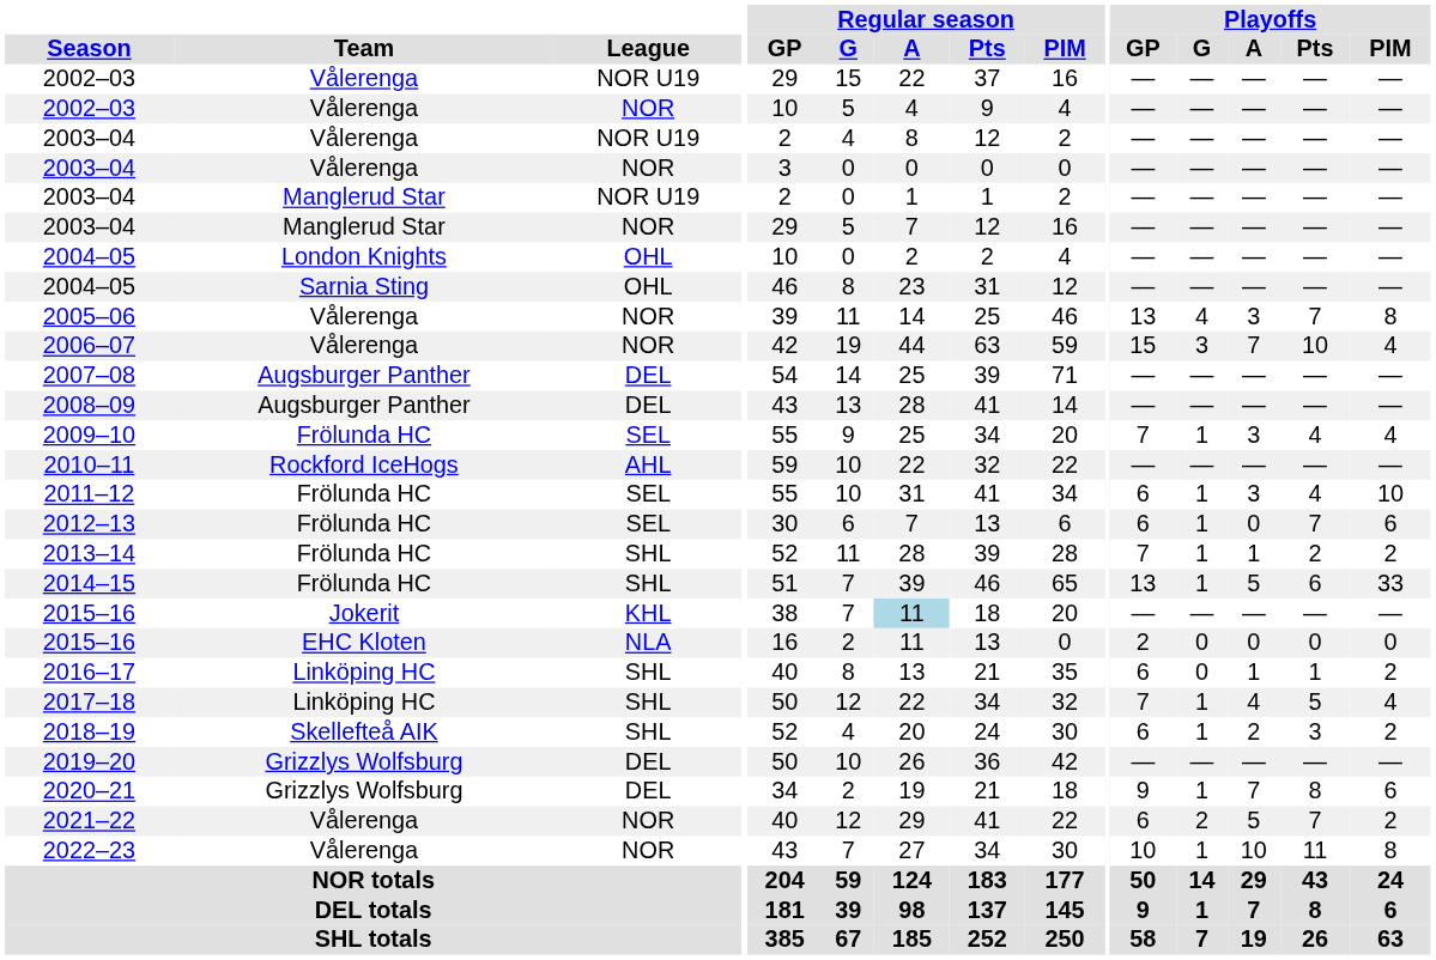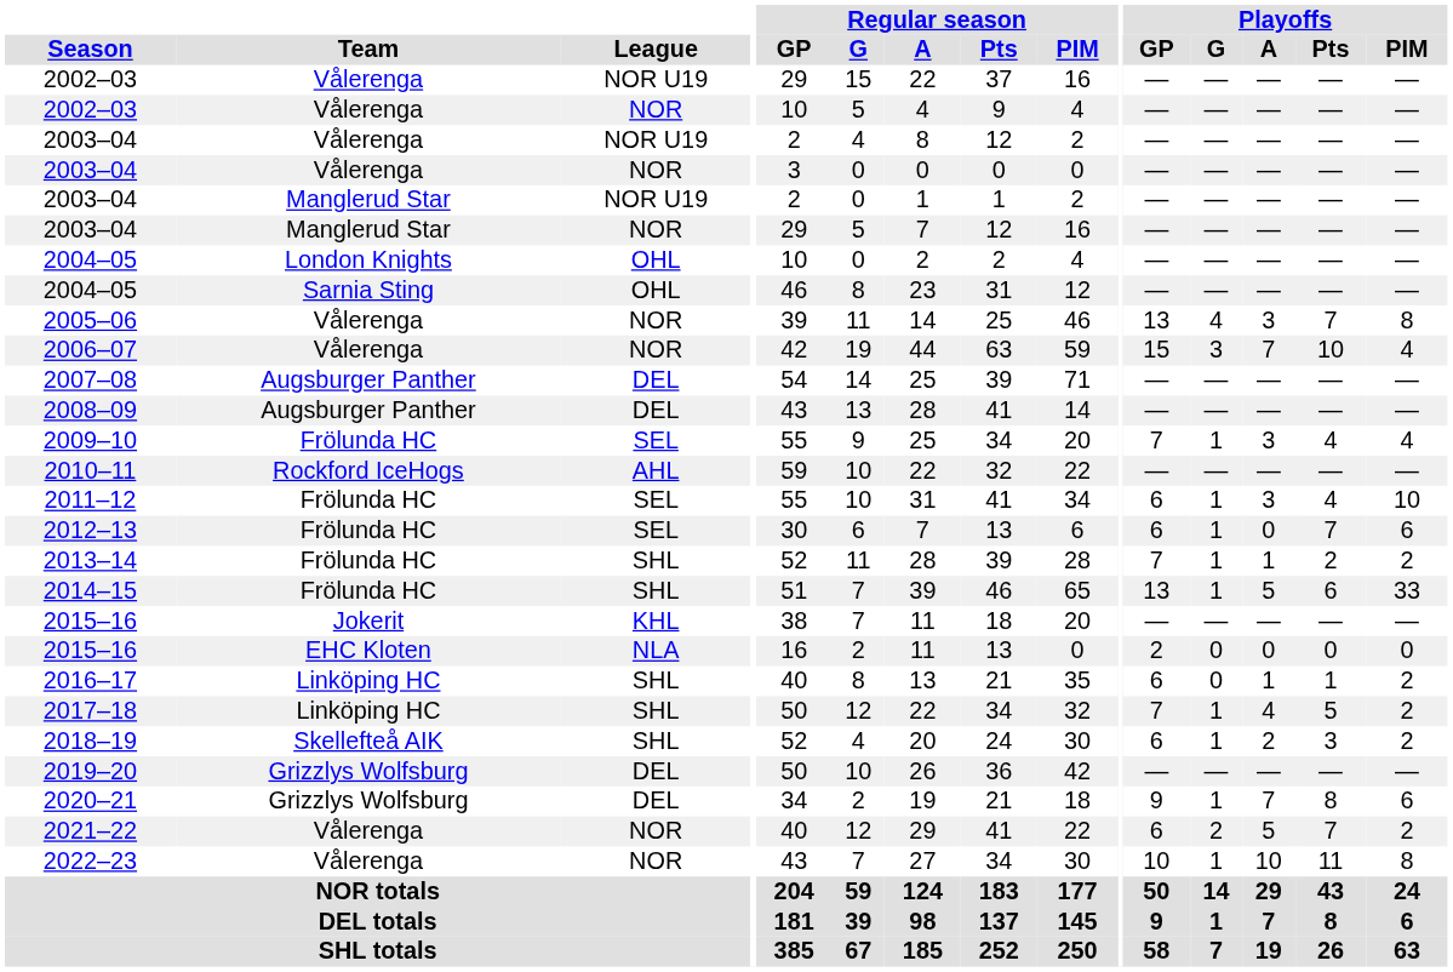 <table border="0" cellpadding="1" cellspacing="0" style="text-align:center; width:60em">
 <tr bgcolor="#e0e0e0">
 <th colspan="3"  bgcolor="#ffffff"></th>
 <th rowspan="99" bgcolor="#ffffff"></th>
 <th colspan="5"><a href='#'>Regular season</a></th>
 <th rowspan="99" bgcolor="#ffffff"></th>
 <th colspan="5"><a href='#'>Playoffs</a></th>
 </tr>
 <tr bgcolor="#e0e0e0">
 <th><a href='#'>Season</a></th>
 <th>Team</th>
 <th>League</th>
 <th>GP</th>
 <th><a href='#'>G</a></th>
 <th><a href='#'>A</a></th>
 <th><a href='#'>Pts</a></th>
 <th><a href='#'>PIM</a></th>
 <th>GP</th>
 <th>G</th>
 <th>A</th>
 <th>Pts</th>
 <th>PIM</th>
 </tr>
 <tr>
 <td>2002–03</td>
 <td><a href='#'>Vålerenga</a></td>
 <td>NOR U19</td>
 <td>29</td>
 <td>15</td>
 <td>22</td>
 <td>37</td>
 <td>16</td>
 <td>—</td>
 <td>—</td>
 <td>—</td>
 <td>—</td>
 <td>—</td>
 </tr>
 <tr style="background:#f0f0f0;">
 <td><a href='#'>2002–03</a></td>
 <td>Vålerenga</td>
 <td><a href='#'>NOR</a></td>
 <td>10</td>
 <td>5</td>
 <td>4</td>
 <td>9</td>
 <td>4</td>
 <td>—</td>
 <td>—</td>
 <td>—</td>
 <td>—</td>
 <td>—</td>
 </tr>
 <tr>
 <td>2003–04</td>
 <td>Vålerenga</td>
 <td>NOR U19</td>
 <td>2</td>
 <td>4</td>
 <td>8</td>
 <td>12</td>
 <td>2</td>
 <td>—</td>
 <td>—</td>
 <td>—</td>
 <td>—</td>
 <td>—</td>
 </tr>
 <tr style="background:#f0f0f0;">
 <td><a href='#'>2003–04</a></td>
 <td>Vålerenga</td>
 <td>NOR</td>
 <td>3</td>
 <td>0</td>
 <td>0</td>
 <td>0</td>
 <td>0</td>
 <td>—</td>
 <td>—</td>
 <td>—</td>
 <td>—</td>
 <td>—</td>
 </tr>
 <tr>
 <td>2003–04</td>
 <td><a href='#'>Manglerud Star</a></td>
 <td>NOR U19</td>
 <td>2</td>
 <td>0</td>
 <td>1</td>
 <td>1</td>
 <td>2</td>
 <td>—</td>
 <td>—</td>
 <td>—</td>
 <td>—</td>
 <td>—</td>
 </tr>
 <tr style="background:#f0f0f0;">
 <td>2003–04</td>
 <td>Manglerud Star</td>
 <td>NOR</td>
 <td>29</td>
 <td>5</td>
 <td>7</td>
 <td>12</td>
 <td>16</td>
 <td>—</td>
 <td>—</td>
 <td>—</td>
 <td>—</td>
 <td>—</td>
 </tr>
 <tr>
 <td><a href='#'>2004–05</a></td>
 <td><a href='#'>London Knights</a></td>
 <td><a href='#'>OHL</a></td>
 <td>10</td>
 <td>0</td>
 <td>2</td>
 <td>2</td>
 <td>4</td>
 <td>—</td>
 <td>—</td>
 <td>—</td>
 <td>—</td>
 <td>—</td>
 </tr>
 <tr style="background:#f0f0f0;">
 <td>2004–05</td>
 <td><a href='#'>Sarnia Sting</a></td>
 <td>OHL</td>
 <td>46</td>
 <td>8</td>
 <td>23</td>
 <td>31</td>
 <td>12</td>
 <td>—</td>
 <td>—</td>
 <td>—</td>
 <td>—</td>
 <td>—</td>
 </tr>
 <tr>
 <td><a href='#'>2005–06</a></td>
 <td>Vålerenga</td>
 <td>NOR</td>
 <td>39</td>
 <td>11</td>
 <td>14</td>
 <td>25</td>
 <td>46</td>
 <td>13</td>
 <td>4</td>
 <td>3</td>
 <td>7</td>
 <td>8</td>
 </tr>
 <tr style="background:#f0f0f0;">
 <td><a href='#'>2006–07</a></td>
 <td>Vålerenga</td>
 <td>NOR</td>
 <td>42</td>
 <td>19</td>
 <td>44</td>
 <td>63</td>
 <td>59</td>
 <td>15</td>
 <td>3</td>
 <td>7</td>
 <td>10</td>
 <td>4</td>
 </tr>
 <tr>
 <td><a href='#'>2007–08</a></td>
 <td><a href='#'>Augsburger Panther</a></td>
 <td><a href='#'>DEL</a></td>
 <td>54</td>
 <td>14</td>
 <td>25</td>
 <td>39</td>
 <td>71</td>
 <td>—</td>
 <td>—</td>
 <td>—</td>
 <td>—</td>
 <td>—</td>
 </tr>
 <tr style="background:#f0f0f0;">
 <td><a href='#'>2008–09</a></td>
 <td>Augsburger Panther</td>
 <td>DEL</td>
 <td>43</td>
 <td>13</td>
 <td>28</td>
 <td>41</td>
 <td>14</td>
 <td>—</td>
 <td>—</td>
 <td>—</td>
 <td>—</td>
 <td>—</td>
 </tr>
 <tr>
 <td><a href='#'>2009–10</a></td>
 <td><a href='#'>Frölunda HC</a></td>
 <td><a href='#'>SEL</a></td>
 <td>55</td>
 <td>9</td>
 <td>25</td>
 <td>34</td>
 <td>20</td>
 <td>7</td>
 <td>1</td>
 <td>3</td>
 <td>4</td>
 <td>4</td>
 </tr>
 <tr style="background:#f0f0f0;">
 <td><a href='#'>2010–11</a></td>
 <td><a href='#'>Rockford IceHogs</a></td>
 <td><a href='#'>AHL</a></td>
 <td>59</td>
 <td>10</td>
 <td>22</td>
 <td>32</td>
 <td>22</td>
 <td>—</td>
 <td>—</td>
 <td>—</td>
 <td>—</td>
 <td>—</td>
 </tr>
 <tr>
 <td><a href='#'>2011–12</a></td>
 <td>Frölunda HC</td>
 <td>SEL</td>
 <td>55</td>
 <td>10</td>
 <td>31</td>
 <td>41</td>
 <td>34</td>
 <td>6</td>
 <td>1</td>
 <td>3</td>
 <td>4</td>
 <td>10</td>
 </tr>
 <tr style="background:#f0f0f0;">
 <td><a href='#'>2012–13</a></td>
 <td>Frölunda HC</td>
 <td>SEL</td>
 <td>30</td>
 <td>6</td>
 <td>7</td>
 <td>13</td>
 <td>6</td>
 <td>6</td>
 <td>1</td>
 <td>0</td>
 <td>7</td>
 <td>6</td>
 </tr>
 <tr>
 <td><a href='#'>2013–14</a></td>
 <td>Frölunda HC</td>
 <td>SHL</td>
 <td>52</td>
 <td>11</td>
 <td>28</td>
 <td>39</td>
 <td>28</td>
 <td>7</td>
 <td>1</td>
 <td>1</td>
 <td>2</td>
 <td>2</td>
 </tr>
 <tr style="background:#f0f0f0;">
 <td><a href='#'>2014–15</a></td>
 <td>Frölunda HC</td>
 <td>SHL</td>
 <td>51</td>
 <td>7</td>
 <td>39</td>
 <td>46</td>
 <td>65</td>
 <td>13</td>
 <td>1</td>
 <td>5</td>
 <td>6</td>
 <td>33</td>
 </tr>
 <tr>
 <td><a href='#'>2015–16</a></td>
 <td><a href='#'>Jokerit</a></td>
 <td><a href='#'>KHL</a></td>
 <td>38</td>
 <td>7</td>
-<td style="background: lightblue;">11</td>
+<td>11</td>
 <td>18</td>
 <td>20</td>
 <td>—</td>
 <td>—</td>
 <td>—</td>
 <td>—</td>
 <td>—</td>
 </tr>
 <tr style="background:#f0f0f0;">
 <td><a href='#'>2015–16</a></td>
 <td><a href='#'>EHC Kloten</a></td>
 <td><a href='#'>NLA</a></td>
 <td>16</td>
 <td>2</td>
 <td>11</td>
 <td>13</td>
 <td>0</td>
 <td>2</td>
 <td>0</td>
 <td>0</td>
 <td>0</td>
 <td>0</td>
 </tr>
 <tr>
 <td><a href='#'>2016–17</a></td>
 <td><a href='#'>Linköping HC</a></td>
 <td>SHL</td>
 <td>40</td>
 <td>8</td>
 <td>13</td>
 <td>21</td>
 <td>35</td>
 <td>6</td>
 <td>0</td>
 <td>1</td>
 <td>1</td>
 <td>2</td>
 </tr>
 <tr style="background:#f0f0f0;">
 <td><a href='#'>2017–18</a></td>
 <td>Linköping HC</td>
 <td>SHL</td>
 <td>50</td>
 <td>12</td>
 <td>22</td>
 <td>34</td>
 <td>32</td>
 <td>7</td>
 <td>1</td>
 <td>4</td>
 <td>5</td>
-<td>4</td>
+<td>2</td>
 </tr>
 <tr>
 <td><a href='#'>2018–19</a></td>
 <td><a href='#'>Skellefteå AIK</a></td>
 <td>SHL</td>
 <td>52</td>
 <td>4</td>
 <td>20</td>
 <td>24</td>
 <td>30</td>
 <td>6</td>
 <td>1</td>
 <td>2</td>
 <td>3</td>
 <td>2</td>
 </tr>
 <tr style="background:#f0f0f0;">
 <td><a href='#'>2019–20</a></td>
 <td><a href='#'>Grizzlys Wolfsburg</a></td>
 <td>DEL</td>
 <td>50</td>
 <td>10</td>
 <td>26</td>
 <td>36</td>
 <td>42</td>
 <td>—</td>
 <td>—</td>
 <td>—</td>
 <td>—</td>
 <td>—</td>
 </tr>
 <tr>
 <td><a href='#'>2020–21</a></td>
 <td>Grizzlys Wolfsburg</td>
 <td>DEL</td>
 <td>34</td>
 <td>2</td>
 <td>19</td>
 <td>21</td>
 <td>18</td>
 <td>9</td>
 <td>1</td>
 <td>7</td>
 <td>8</td>
 <td>6</td>
 </tr>
 <tr style="background:#f0f0f0;">
 <td><a href='#'>2021–22</a></td>
 <td>Vålerenga</td>
 <td>NOR</td>
 <td>40</td>
 <td>12</td>
 <td>29</td>
 <td>41</td>
 <td>22</td>
 <td>6</td>
 <td>2</td>
 <td>5</td>
 <td>7</td>
 <td>2</td>
 </tr>
 <tr>
 <td><a href='#'>2022–23</a></td>
 <td>Vålerenga</td>
 <td>NOR</td>
 <td>43</td>
 <td>7</td>
 <td>27</td>
 <td>34</td>
 <td>30</td>
 <td>10</td>
 <td>1</td>
 <td>10</td>
 <td>11</td>
 <td>8</td>
 </tr>
 <tr style="background:#e0e0e0;">
 <th colspan="3">NOR totals</th>
 <th>204</th>
 <th>59</th>
 <th>124</th>
 <th>183</th>
 <th>177</th>
 <th>50</th>
 <th>14</th>
 <th>29</th>
 <th>43</th>
 <th>24</th>
 </tr>
 <tr style="background:#e0e0e0;">
 <th colspan="3">DEL totals</th>
 <th>181</th>
 <th>39</th>
 <th>98</th>
 <th>137</th>
 <th>145</th>
 <th>9</th>
 <th>1</th>
 <th>7</th>
 <th>8</th>
 <th>6</th>
 </tr>
 <tr style="background:#e0e0e0;">
 <th colspan="3">SHL totals</th>
 <th>385</th>
 <th>67</th>
 <th>185</th>
 <th>252</th>
 <th>250</th>
 <th>58</th>
 <th>7</th>
 <th>19</th>
 <th>26</th>
 <th>63</th>
 </tr>
 </table>
